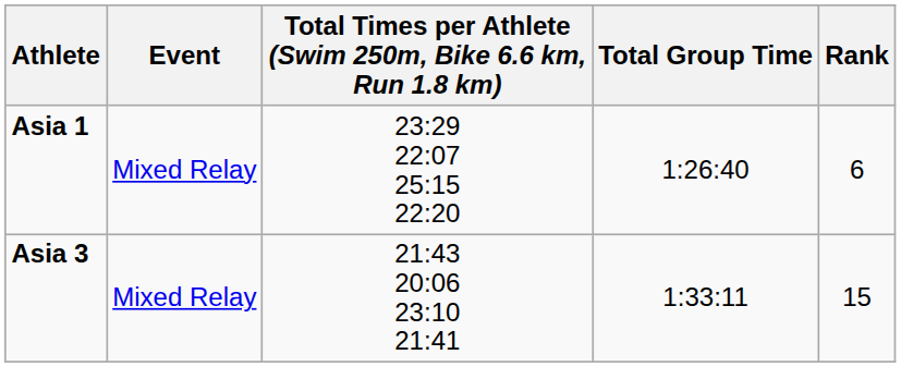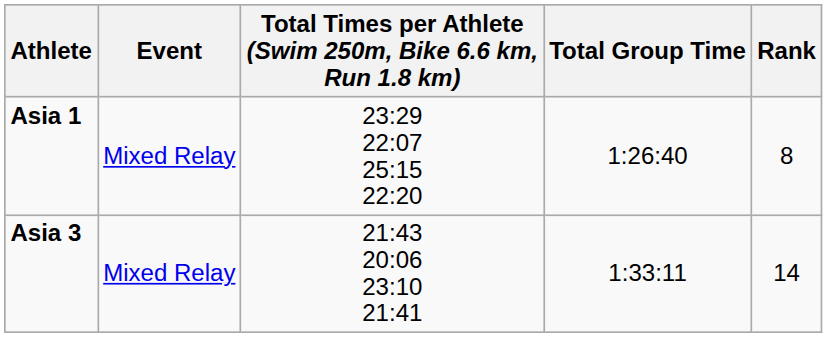 <table class="wikitable" style="font-size:90%;">
 <tr>
 <th>Athlete</th>
 <th>Event</th>
 <th>Total Times per Athlete <br> <em>(Swim 250m, Bike 6.6 km, <br> Run 1.8 km)</em></th>
 <th>Total Group Time</th>
 <th>Rank</th>
 </tr>
 <tr align=center>
 <td align=left><strong>Asia 1</strong><br><br><br><br></td>
 <td align=left><a href='#'>Mixed Relay</a></td>
 <td valign=bottom>23:29<br>22:07<br>25:15<br>22:20</td>
 <td>1:26:40</td>
-<td>6</td>
+<td>8</td>
 </tr>
 <tr align=center>
 <td align=left><strong>Asia 3</strong><br><br><br><br></td>
 <td align=left><a href='#'>Mixed Relay</a></td>
 <td>21:43<br>20:06<br>23:10<br>21:41</td>
 <td>1:33:11</td>
-<td>15</td>
+<td>14</td>
 </tr>
 </table>
